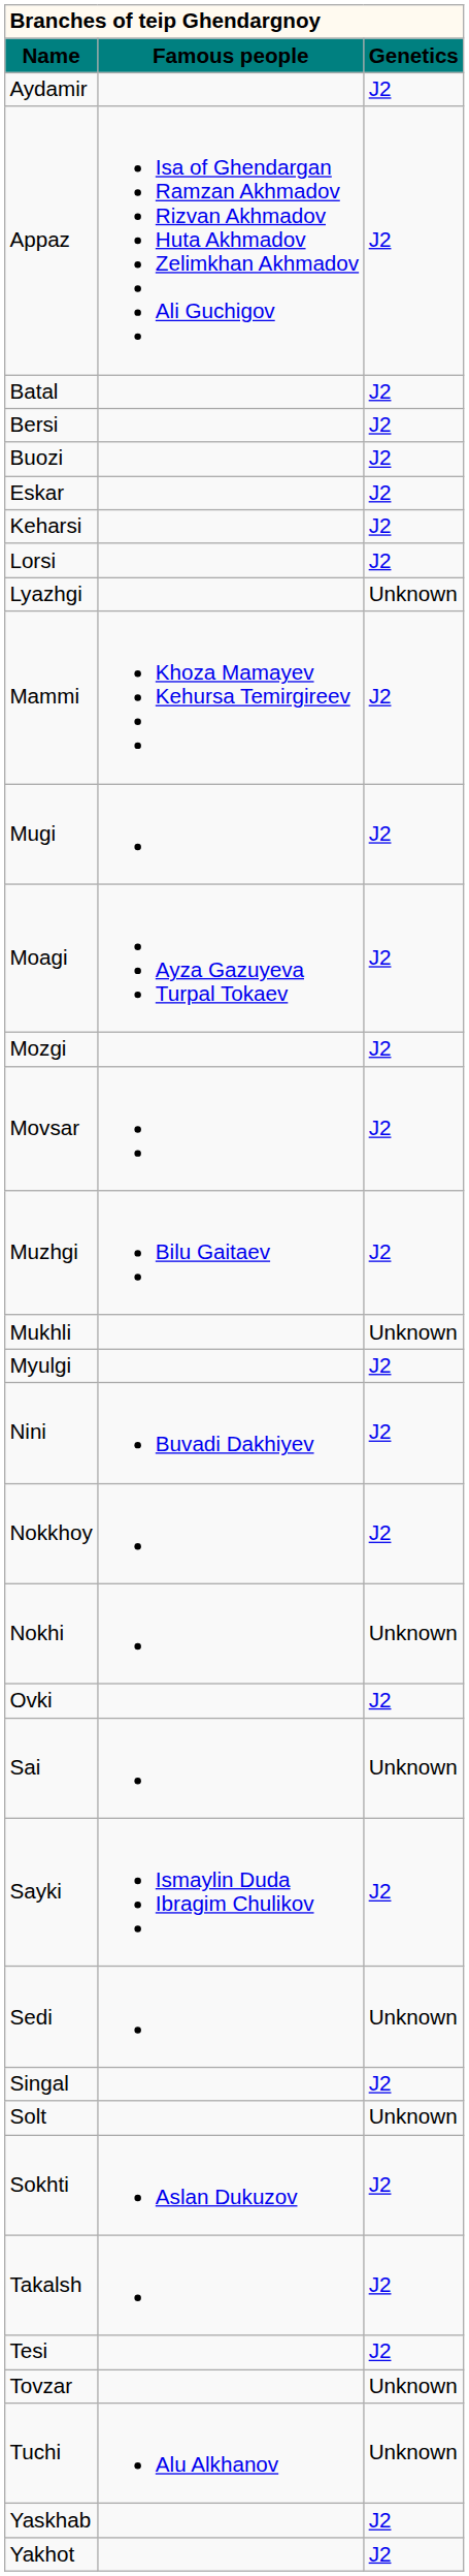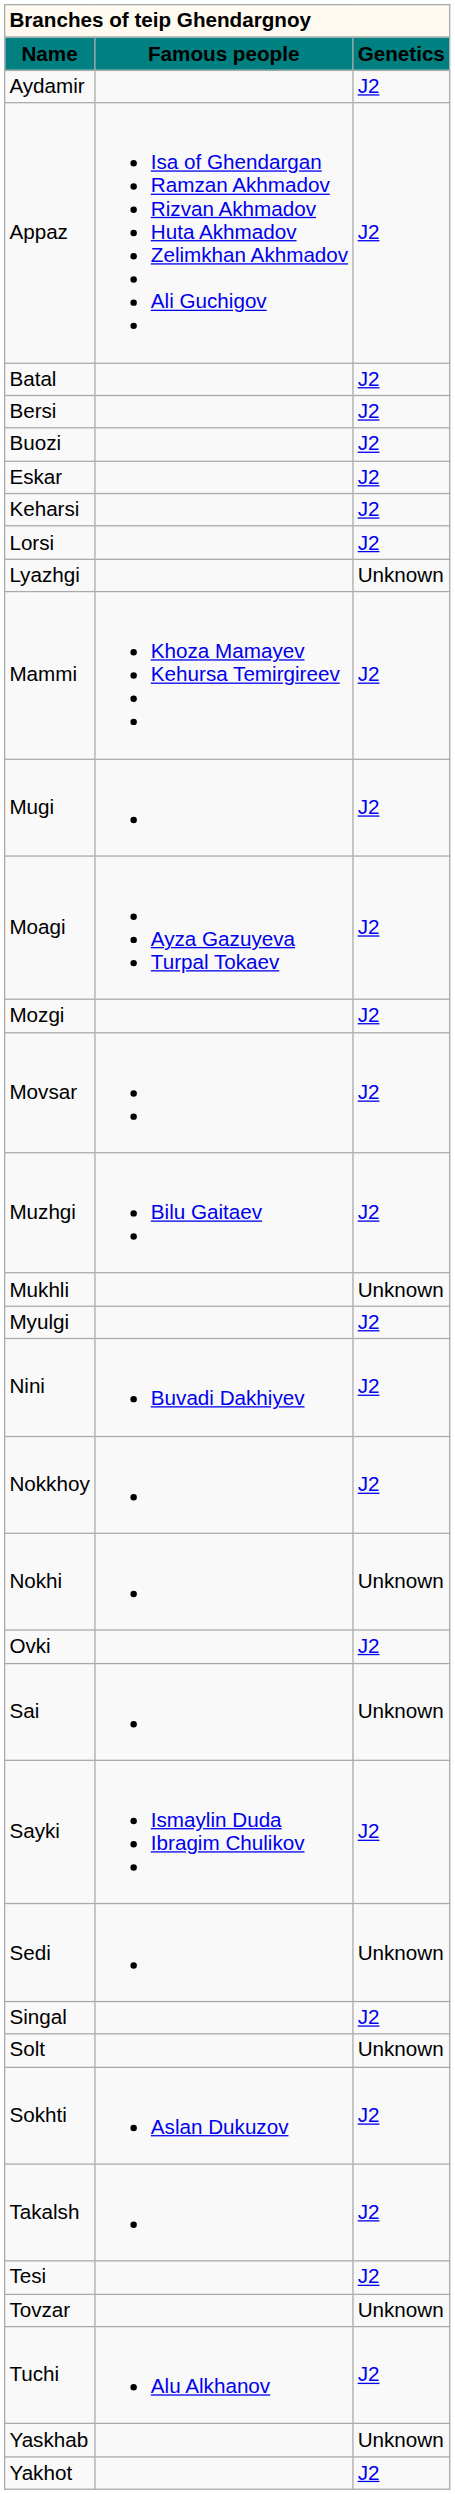 <table class="wikitable">
 <tr style="background-color: #FFFAF0">
 <td colspan="3"><strong>Branches of teip Ghendargnoy</strong></td>
 </tr>
 <tr style="background-color: #008080; text-align: center">
 <td><strong>Name</strong></td>
 <td><strong>Famous people</strong></td>
 <td><strong>Genetics</strong></td>
 </tr>
 <tr>
 <td>Aydamir</td>
 <td></td>
 <td><a href='#'>J2</a></td>
 </tr>
 <tr>
 <td>Appaz</td>
 <td><br><ul><li><a href='#'>Isa of Ghendargan</a></li><li><a href='#'>Ramzan Akhmadov</a></li><li><a href='#'>Rizvan Akhmadov</a></li><li><a href='#'>Huta Akhmadov</a></li><li><a href='#'>Zelimkhan Akhmadov</a></li><li></li><li><a href='#'>Ali Guchigov</a></li><li></li></ul></td>
 <td><a href='#'>J2</a></td>
 </tr>
 <tr>
 <td>Batal</td>
 <td></td>
 <td><a href='#'>J2</a></td>
 </tr>
 <tr>
 <td>Bersi</td>
 <td></td>
 <td><a href='#'>J2</a></td>
 </tr>
 <tr>
 <td>Buozi</td>
 <td></td>
 <td><a href='#'>J2</a></td>
 </tr>
 <tr>
 <td>Eskar</td>
 <td></td>
 <td><a href='#'>J2</a></td>
 </tr>
 <tr>
 <td>Keharsi</td>
 <td></td>
 <td><a href='#'>J2</a></td>
 </tr>
 <tr>
 <td>Lorsi</td>
 <td></td>
 <td><a href='#'>J2</a></td>
 </tr>
 <tr>
 <td>Lyazhgi</td>
 <td></td>
 <td>Unknown</td>
 </tr>
 <tr>
 <td>Mammi</td>
 <td><br><ul><li><a href='#'>Khoza Mamayev</a></li><li><a href='#'>Kehursa Temirgireev</a></li><li></li><li></li></ul></td>
 <td><a href='#'>J2</a></td>
 </tr>
 <tr>
 <td>Mugi</td>
 <td><br><ul><li></li></ul></td>
 <td><a href='#'>J2</a></td>
 </tr>
 <tr>
 <td>Moagi</td>
 <td><br><ul><li></li><li><a href='#'>Ayza Gazuyeva</a></li><li><a href='#'>Turpal Tokaev</a></li></ul></td>
 <td><a href='#'>J2</a></td>
 </tr>
 <tr>
 <td>Mozgi</td>
 <td></td>
 <td><a href='#'>J2</a></td>
 </tr>
 <tr>
 <td>Movsar</td>
 <td><br><ul><li></li><li></li></ul></td>
 <td><a href='#'>J2</a></td>
 </tr>
 <tr>
 <td>Muzhgi</td>
 <td><br><ul><li><a href='#'>Bilu Gaitaev</a></li><li></li></ul></td>
 <td><a href='#'>J2</a></td>
 </tr>
 <tr>
 <td>Mukhli</td>
 <td></td>
 <td>Unknown</td>
 </tr>
 <tr>
 <td>Myulgi</td>
 <td></td>
 <td><a href='#'>J2</a></td>
 </tr>
 <tr>
 <td>Nini</td>
 <td><br><ul><li><a href='#'>Buvadi Dakhiyev</a></li></ul></td>
 <td><a href='#'>J2</a></td>
 </tr>
 <tr>
 <td>Nokkhoy</td>
 <td><br><ul><li></li></ul></td>
 <td><a href='#'>J2</a></td>
 </tr>
 <tr>
 <td>Nokhi</td>
 <td><br><ul><li></li></ul></td>
 <td>Unknown</td>
 </tr>
 <tr>
 <td>Ovki</td>
 <td></td>
 <td><a href='#'>J2</a></td>
 </tr>
 <tr>
 <td>Sai</td>
 <td><br><ul><li></li></ul></td>
 <td>Unknown</td>
 </tr>
 <tr>
 <td>Sayki</td>
 <td><br><ul><li><a href='#'>Ismaylin Duda</a></li><li><a href='#'>Ibragim Chulikov</a></li><li></li></ul></td>
 <td><a href='#'>J2</a></td>
 </tr>
 <tr>
 <td>Sedi</td>
 <td><br><ul><li></li></ul></td>
 <td>Unknown</td>
 </tr>
 <tr>
 <td>Singal</td>
 <td></td>
 <td><a href='#'>J2</a></td>
 </tr>
 <tr>
 <td>Solt</td>
 <td></td>
 <td>Unknown</td>
 </tr>
 <tr>
 <td>Sokhti</td>
 <td><br><ul><li><a href='#'>Aslan Dukuzov</a></li></ul></td>
 <td><a href='#'>J2</a></td>
 </tr>
 <tr>
 <td>Takalsh</td>
 <td><br><ul><li></li></ul></td>
 <td><a href='#'>J2</a></td>
 </tr>
 <tr>
 <td>Tesi</td>
 <td></td>
 <td><a href='#'>J2</a></td>
 </tr>
 <tr>
 <td>Tovzar</td>
 <td></td>
 <td>Unknown</td>
 </tr>
 <tr>
 <td>Tuchi</td>
 <td><br><ul><li><a href='#'>Alu Alkhanov</a></li></ul></td>
-<td>Unknown</td>
+<td><a href='#'>J2</a></td>
 </tr>
 <tr>
 <td>Yaskhab</td>
 <td></td>
-<td><a href='#'>J2</a></td>
+<td>Unknown</td>
 </tr>
 <tr>
 <td>Yakhot</td>
 <td></td>
 <td><a href='#'>J2</a></td>
 </tr>
 </table>
